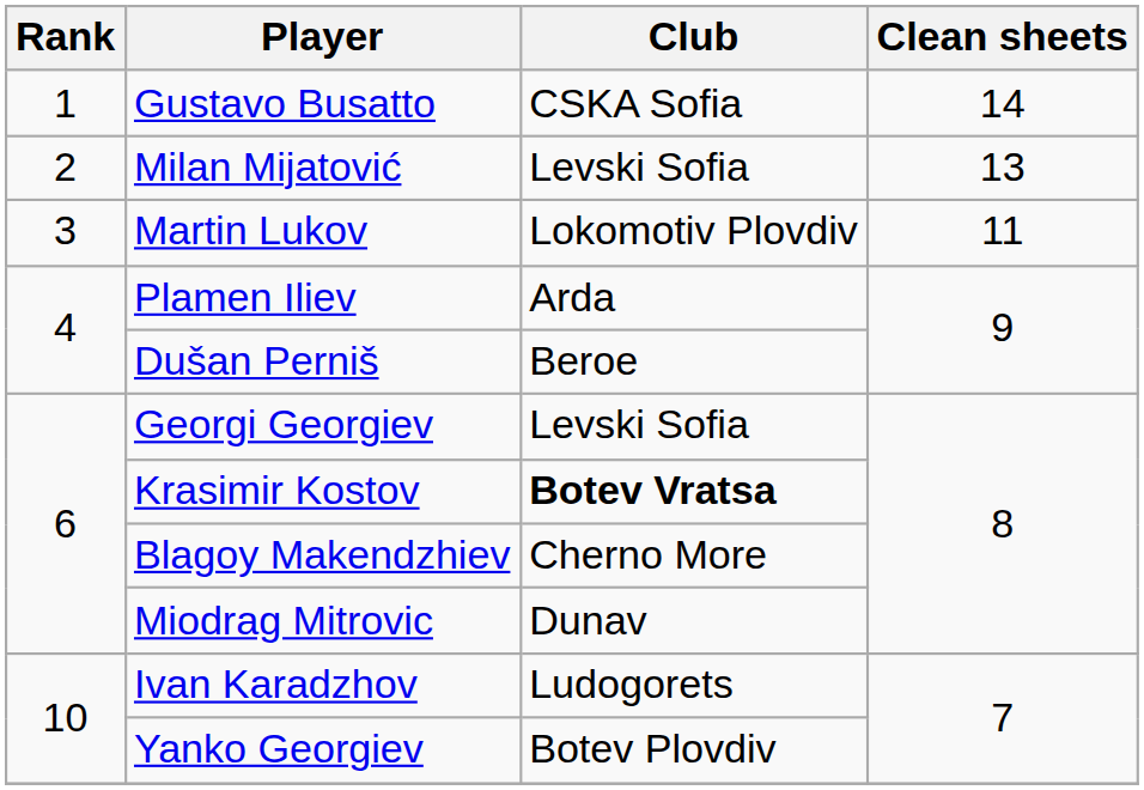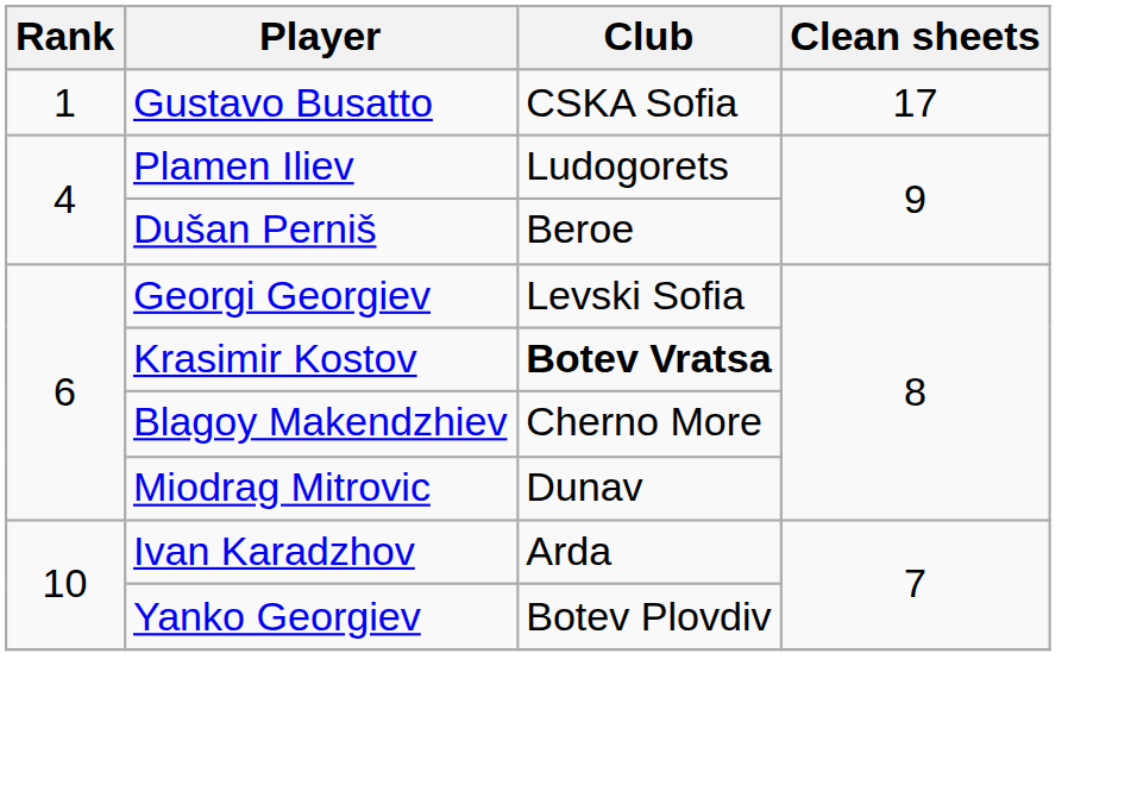 <table class="wikitable" style="text-align:center">
 <tr>
 <th>Rank</th>
 <th>Player</th>
 <th>Club</th>
 <th>Clean sheets</th>
 </tr>
 <tr>
 <td rowspan=1>1</td>
 <td align="left"> <a href='#'>Gustavo Busatto</a></td>
 <td align="left">CSKA Sofia</td>
-<td rowspan=1>14</td>
-</tr>
-<tr>
-<td rowspan=1>2</td>
-<td align="left"> <a href='#'>Milan Mijatović</a></td>
-<td align="left">Levski Sofia</td>
-<td rowspan=1>13</td>
-</tr>
-<tr>
-<td rowspan=1>3</td>
-<td align="left"> <a href='#'>Martin Lukov</a></td>
-<td align="left">Lokomotiv Plovdiv</td>
-<td rowspan=1>11</td>
+<td rowspan=1>17</td>
 </tr>
 <tr>
 <td rowspan=2>4</td>
 <td align="left"> <a href='#'>Plamen Iliev</a></td>
-<td align="left">Arda</td>
+<td align="left">Ludogorets</td>
 <td rowspan=2>9</td>
 </tr>
 <tr>
 <td align="left"> <a href='#'>Dušan Perniš</a></td>
 <td align="left">Beroe</td>
 </tr>
 <tr>
 <td rowspan=4>6</td>
 <td align="left"> <a href='#'>Georgi Georgiev</a></td>
 <td align="left">Levski Sofia</td>
 <td rowspan=4>8</td>
 </tr>
 <tr>
 <td align="left"> <a href='#'>Krasimir Kostov</a></td>
 <td align="left"><strong>Botev Vratsa</strong></td>
 </tr>
 <tr>
 <td align="left"> <a href='#'>Blagoy Makendzhiev</a></td>
 <td align="left">Cherno More</td>
 </tr>
 <tr>
 <td align="left"> <a href='#'>Miodrag Mitrovic</a></td>
 <td align="left">Dunav</td>
 </tr>
 <tr>
 <td rowspan=2>10</td>
 <td align="left"> <a href='#'>Ivan Karadzhov</a></td>
-<td align="left">Ludogorets</td>
+<td align="left">Arda</td>
 <td rowspan=2>7</td>
 </tr>
 <tr>
 <td align="left"> <a href='#'>Yanko Georgiev</a></td>
 <td align="left">Botev Plovdiv</td>
 </tr>
 <tr>
 </tr>
 </table>
